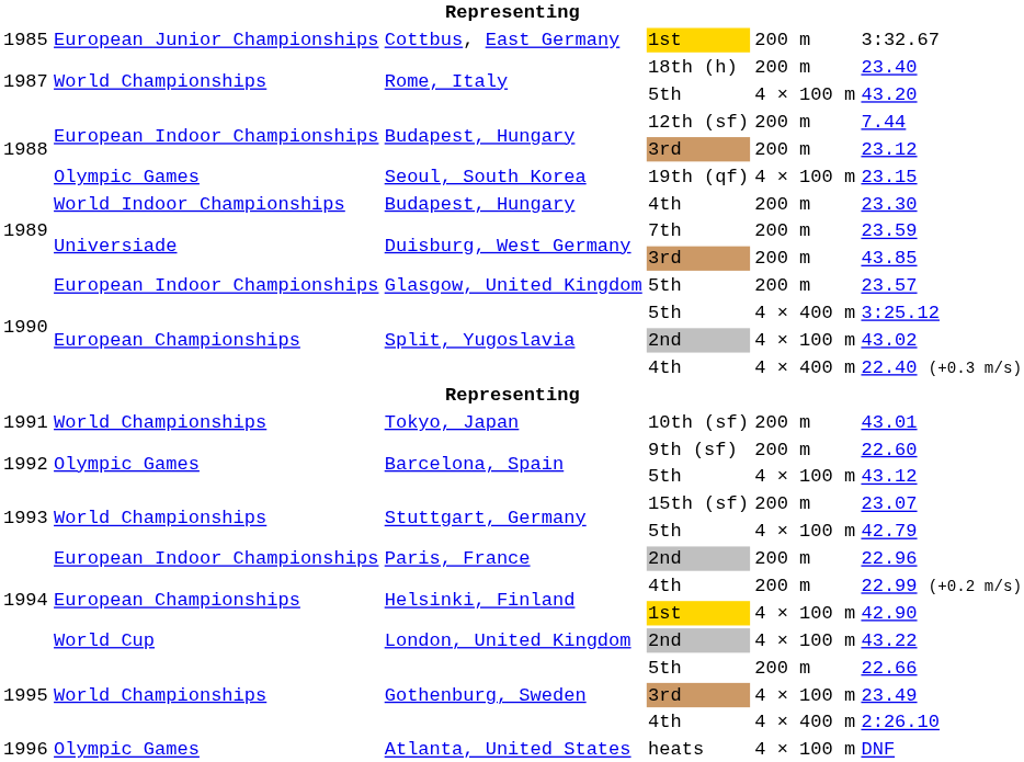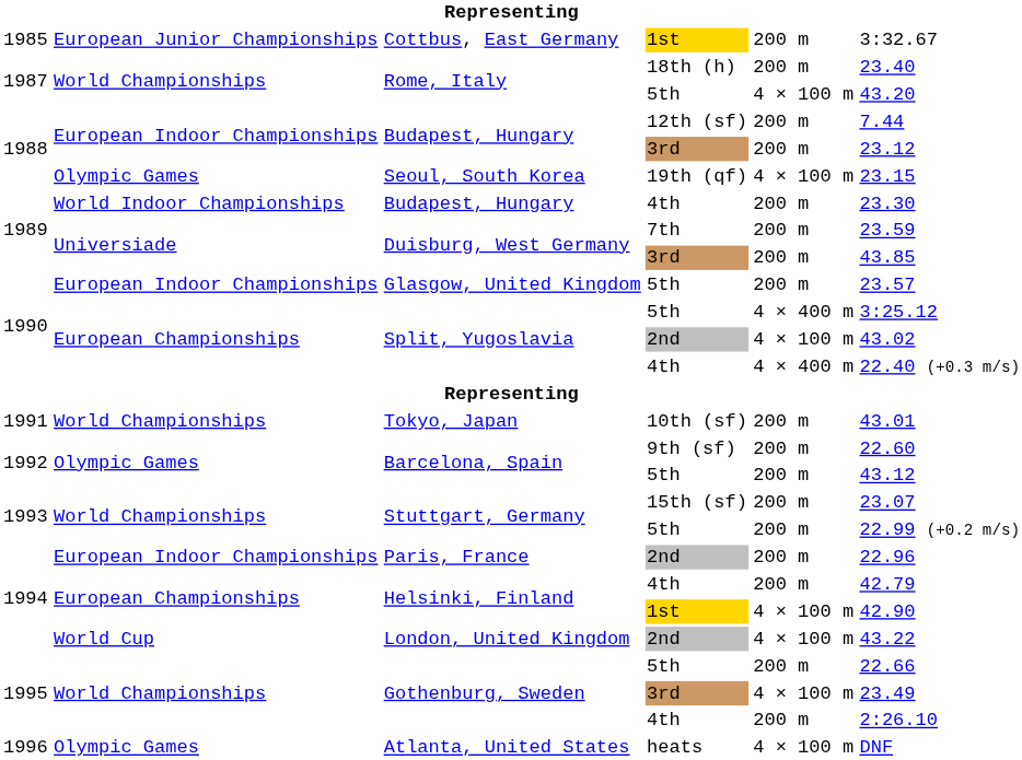 <table>
 <tr>
 <th colspan="6">Representing </th>
 </tr>
 <tr>
 <td>1985</td>
 <td><a href='#'>European Junior Championships</a></td>
 <td><a href='#'>Cottbus</a>, <a href='#'>East Germany</a></td>
 <td bgcolor=gold>1st</td>
 <td>200 m</td>
 <td>3:32.67</td>
 </tr>
 <tr>
 <td rowspan=2>1987</td>
 <td rowspan=2><a href='#'>World Championships</a></td>
 <td rowspan=2><a href='#'>Rome, Italy</a></td>
 <td>18th (h)</td>
 <td>200 m</td>
 <td><a href='#'>23.40</a></td>
 </tr>
 <tr>
 <td>5th</td>
 <td>4 × 100 m</td>
 <td><a href='#'>43.20</a></td>
 </tr>
 <tr>
 <td rowspan=3>1988</td>
 <td rowspan=2><a href='#'>European Indoor Championships</a></td>
 <td rowspan=2><a href='#'>Budapest, Hungary</a></td>
 <td>12th (sf)</td>
 <td>200 m</td>
 <td><a href='#'>7.44</a></td>
 </tr>
 <tr>
 <td bgcolor=cc9966>3rd</td>
 <td>200 m</td>
 <td><a href='#'>23.12</a></td>
 </tr>
 <tr>
 <td><a href='#'>Olympic Games</a></td>
 <td><a href='#'>Seoul, South Korea</a></td>
 <td>19th (qf)</td>
 <td>4 × 100 m</td>
 <td><a href='#'>23.15</a></td>
 </tr>
 <tr>
 <td rowspan=3>1989</td>
 <td><a href='#'>World Indoor Championships</a></td>
 <td><a href='#'>Budapest, Hungary</a></td>
 <td>4th</td>
 <td>200 m</td>
 <td><a href='#'>23.30</a></td>
 </tr>
 <tr>
 <td rowspan=2><a href='#'>Universiade</a></td>
 <td rowspan=2><a href='#'>Duisburg, West Germany</a></td>
 <td>7th</td>
 <td>200 m</td>
 <td><a href='#'>23.59</a></td>
 </tr>
 <tr>
 <td bgcolor=cc9966>3rd</td>
 <td>200 m</td>
 <td><a href='#'>43.85</a></td>
 </tr>
 <tr>
 <td rowspan=4>1990</td>
 <td><a href='#'>European Indoor Championships</a></td>
 <td><a href='#'>Glasgow, United Kingdom</a></td>
 <td>5th</td>
 <td>200 m</td>
 <td><a href='#'>23.57</a></td>
 </tr>
 <tr>
 <td rowspan=3><a href='#'>European Championships</a></td>
 <td rowspan=3><a href='#'>Split, Yugoslavia</a></td>
 <td>5th</td>
 <td>4 × 400 m</td>
 <td><a href='#'>3:25.12</a></td>
 </tr>
 <tr>
 <td bgcolor=silver>2nd</td>
 <td>4 × 100 m</td>
 <td><a href='#'>43.02</a></td>
 </tr>
 <tr>
 <td>4th</td>
 <td>4 × 400 m</td>
 <td><a href='#'>22.40</a> <small>(+0.3 m/s)</small></td>
 </tr>
 <tr>
 <th colspan="6">Representing </th>
 </tr>
 <tr>
 <td>1991</td>
 <td><a href='#'>World Championships</a></td>
 <td><a href='#'>Tokyo, Japan</a></td>
 <td>10th (sf)</td>
 <td>200 m</td>
 <td><a href='#'>43.01</a></td>
 </tr>
 <tr>
 <td rowspan=2>1992</td>
 <td rowspan=2><a href='#'>Olympic Games</a></td>
 <td rowspan=2><a href='#'>Barcelona, Spain</a></td>
 <td>9th (sf)</td>
 <td>200 m</td>
 <td><a href='#'>22.60</a></td>
 </tr>
 <tr>
 <td>5th</td>
-<td>4 × 100 m</td>
+<td>200 m</td>
 <td><a href='#'>43.12</a></td>
 </tr>
 <tr>
 <td rowspan=2>1993</td>
 <td rowspan=2><a href='#'>World Championships</a></td>
 <td rowspan=2><a href='#'>Stuttgart, Germany</a></td>
 <td>15th (sf)</td>
 <td>200 m</td>
 <td><a href='#'>23.07</a></td>
 </tr>
 <tr>
 <td>5th</td>
-<td>4 × 100 m</td>
-<td><a href='#'>42.79</a></td>
+<td>200 m</td>
+<td><a href='#'>22.99</a> <small>(+0.2 m/s)</small></td>
 </tr>
 <tr>
 <td rowspan=4>1994</td>
 <td><a href='#'>European Indoor Championships</a></td>
 <td><a href='#'>Paris, France</a></td>
 <td bgcolor=silver>2nd</td>
 <td>200 m</td>
 <td><a href='#'>22.96</a></td>
 </tr>
 <tr>
 <td rowspan=2><a href='#'>European Championships</a></td>
 <td rowspan=2><a href='#'>Helsinki, Finland</a></td>
 <td>4th</td>
 <td>200 m</td>
-<td><a href='#'>22.99</a> <small>(+0.2 m/s)</small></td>
+<td><a href='#'>42.79</a></td>
 </tr>
 <tr>
 <td bgcolor=gold>1st</td>
 <td>4 × 100 m</td>
 <td><a href='#'>42.90</a></td>
 </tr>
 <tr>
 <td><a href='#'>World Cup</a></td>
 <td><a href='#'>London, United Kingdom</a></td>
 <td bgcolor=silver>2nd</td>
 <td>4 × 100 m</td>
 <td><a href='#'>43.22</a></td>
 </tr>
 <tr>
 <td rowspan=3>1995</td>
 <td rowspan=3><a href='#'>World Championships</a></td>
 <td rowspan=3><a href='#'>Gothenburg, Sweden</a></td>
 <td>5th</td>
 <td>200 m</td>
 <td><a href='#'>22.66</a></td>
 </tr>
 <tr>
 <td bgcolor=cc9966>3rd</td>
 <td>4 × 100 m</td>
 <td><a href='#'>23.49</a></td>
 </tr>
 <tr>
 <td>4th</td>
-<td>4 × 400 m</td>
+<td>200 m</td>
 <td><a href='#'>2:26.10</a></td>
 </tr>
 <tr>
 <td>1996</td>
 <td><a href='#'>Olympic Games</a></td>
 <td><a href='#'>Atlanta, United States</a></td>
 <td>heats</td>
 <td>4 × 100 m</td>
 <td><a href='#'>DNF</a></td>
 </tr>
 </table>
